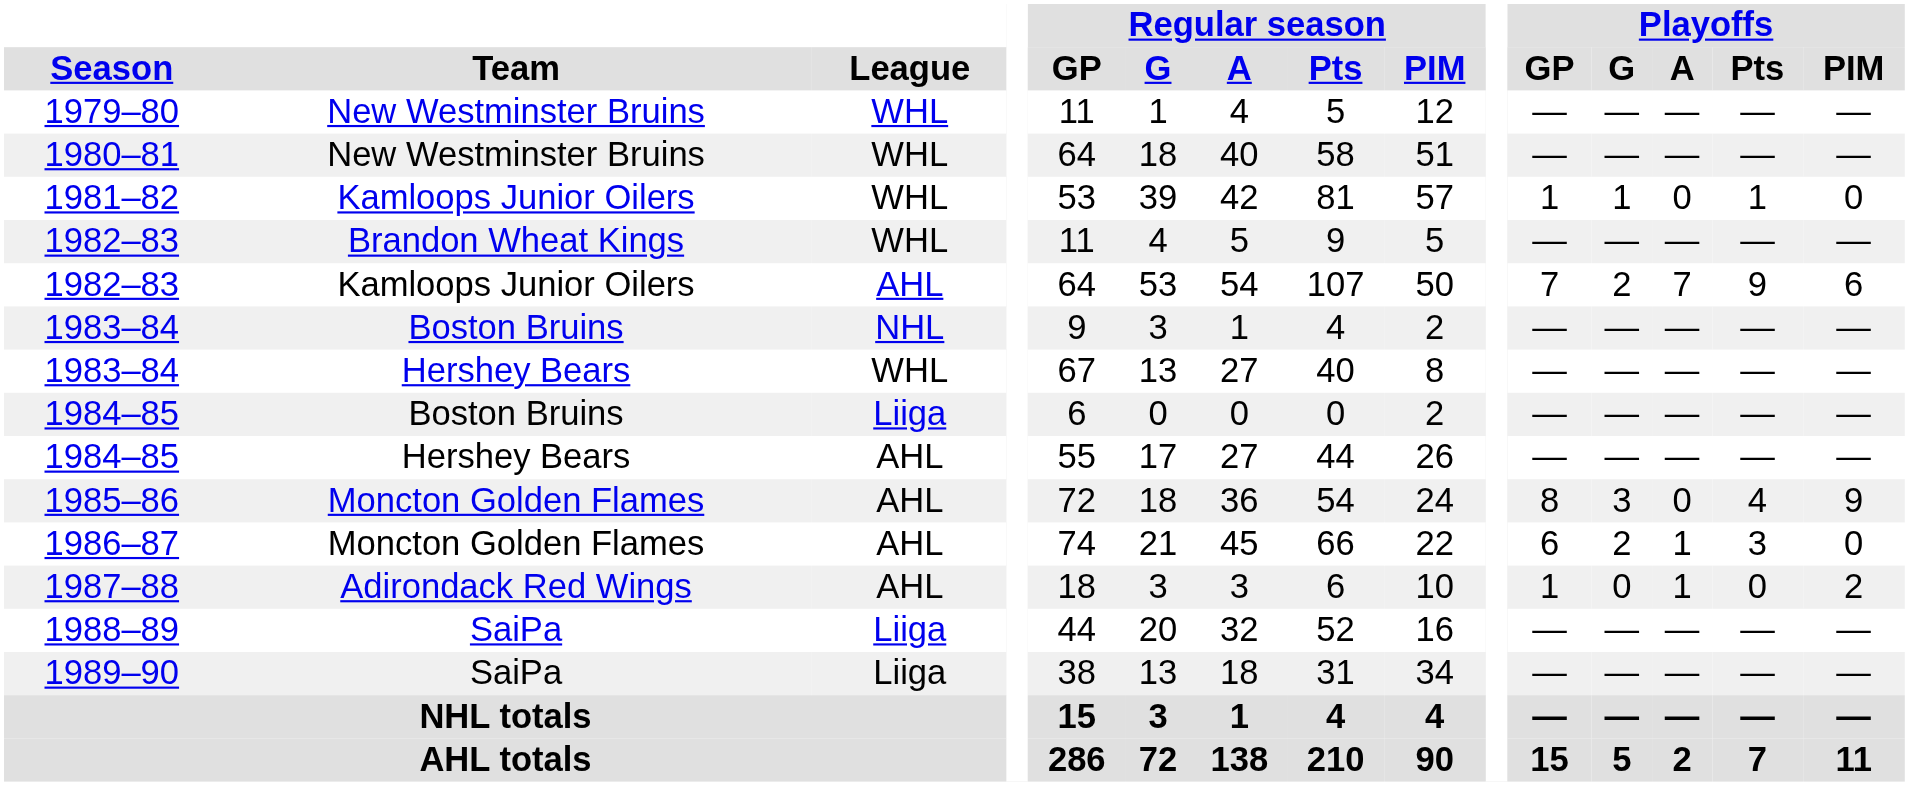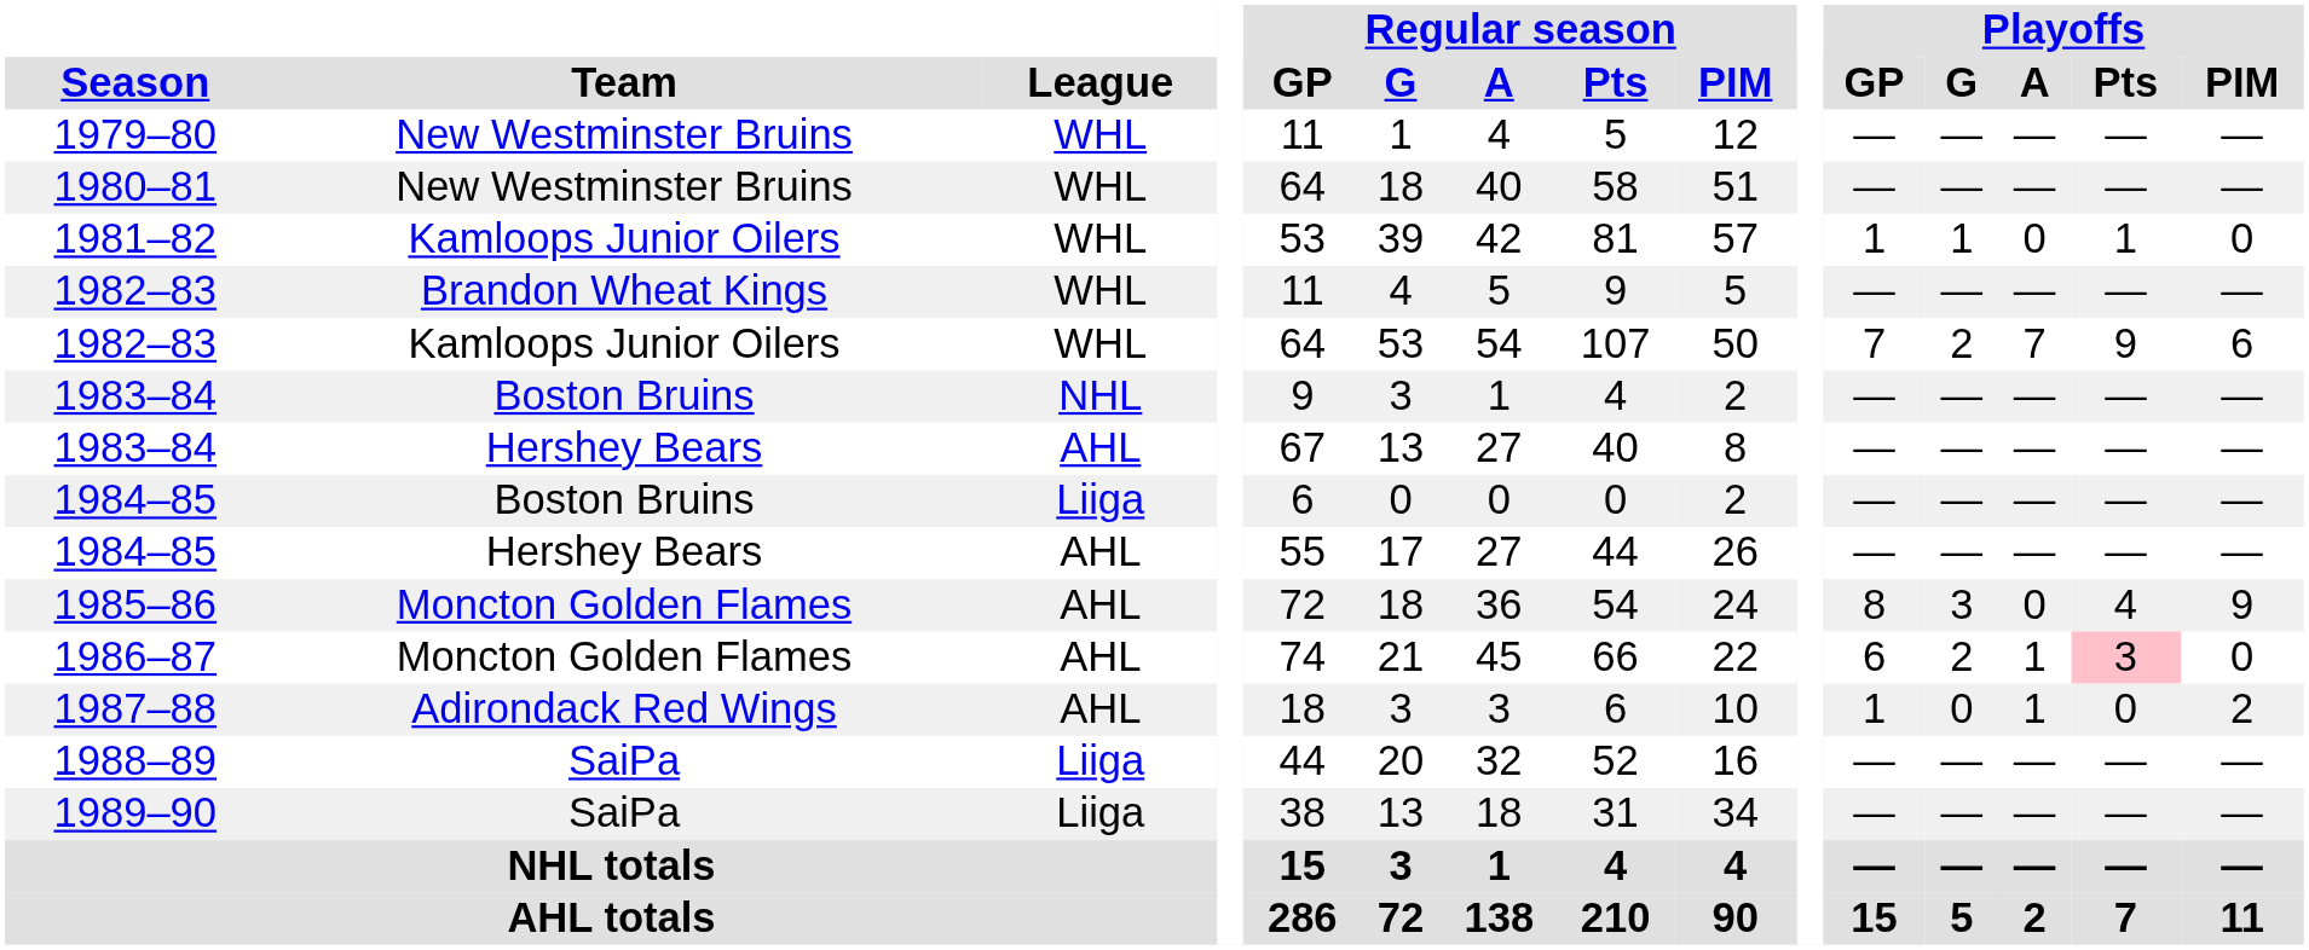 <table border="0" cellpadding="1" cellspacing="0" style="text-align:center; width:55em">
 <tr bgcolor="#e0e0e0">
 <th colspan="3" bgcolor="#ffffff"> </th>
 <th rowspan="99" bgcolor="#ffffff"> </th>
 <th colspan="5"><a href='#'>Regular season</a></th>
 <th rowspan="99" bgcolor="#ffffff"> </th>
 <th colspan="5"><a href='#'>Playoffs</a></th>
 </tr>
 <tr bgcolor="#e0e0e0">
 <th><a href='#'>Season</a></th>
 <th>Team</th>
 <th>League</th>
 <th>GP</th>
 <th><a href='#'>G</a></th>
 <th><a href='#'>A</a></th>
 <th><a href='#'>Pts</a></th>
 <th><a href='#'>PIM</a></th>
 <th>GP</th>
 <th>G</th>
 <th>A</th>
 <th>Pts</th>
 <th>PIM</th>
 </tr>
 <tr>
 <td><a href='#'>1979–80</a></td>
 <td><a href='#'>New Westminster Bruins</a></td>
 <td><a href='#'>WHL</a></td>
 <td>11</td>
 <td>1</td>
 <td>4</td>
 <td>5</td>
 <td>12</td>
 <td>—</td>
 <td>—</td>
 <td>—</td>
 <td>—</td>
 <td>—</td>
 </tr>
 <tr bgcolor="#f0f0f0">
 <td><a href='#'>1980–81</a></td>
 <td>New Westminster Bruins</td>
 <td>WHL</td>
 <td>64</td>
 <td>18</td>
 <td>40</td>
 <td>58</td>
 <td>51</td>
 <td>—</td>
 <td>—</td>
 <td>—</td>
 <td>—</td>
 <td>—</td>
 </tr>
 <tr>
 <td><a href='#'>1981–82</a></td>
 <td><a href='#'>Kamloops Junior Oilers</a></td>
 <td>WHL</td>
 <td>53</td>
 <td>39</td>
 <td>42</td>
 <td>81</td>
 <td>57</td>
 <td>1</td>
 <td>1</td>
 <td>0</td>
 <td>1</td>
 <td>0</td>
 </tr>
 <tr bgcolor="#f0f0f0">
 <td><a href='#'>1982–83</a></td>
 <td><a href='#'>Brandon Wheat Kings</a></td>
 <td>WHL</td>
 <td>11</td>
 <td>4</td>
 <td>5</td>
 <td>9</td>
 <td>5</td>
 <td>—</td>
 <td>—</td>
 <td>—</td>
 <td>—</td>
 <td>—</td>
 </tr>
 <tr>
 <td><a href='#'>1982–83</a></td>
 <td>Kamloops Junior Oilers</td>
-<td><a href='#'>AHL</a></td>
+<td>WHL</td>
 <td>64</td>
 <td>53</td>
 <td>54</td>
 <td>107</td>
 <td>50</td>
 <td>7</td>
 <td>2</td>
 <td>7</td>
 <td>9</td>
 <td>6</td>
 </tr>
 <tr bgcolor="#f0f0f0">
 <td><a href='#'>1983–84</a></td>
 <td><a href='#'>Boston Bruins</a></td>
 <td><a href='#'>NHL</a></td>
 <td>9</td>
 <td>3</td>
 <td>1</td>
 <td>4</td>
 <td>2</td>
 <td>—</td>
 <td>—</td>
 <td>—</td>
 <td>—</td>
 <td>—</td>
 </tr>
 <tr>
 <td><a href='#'>1983–84</a></td>
 <td><a href='#'>Hershey Bears</a></td>
-<td>WHL</td>
+<td><a href='#'>AHL</a></td>
 <td>67</td>
 <td>13</td>
 <td>27</td>
 <td>40</td>
 <td>8</td>
 <td>—</td>
 <td>—</td>
 <td>—</td>
 <td>—</td>
 <td>—</td>
 </tr>
 <tr bgcolor="#f0f0f0">
 <td><a href='#'>1984–85</a></td>
 <td>Boston Bruins</td>
 <td><a href='#'>Liiga</a></td>
 <td>6</td>
 <td>0</td>
 <td>0</td>
 <td>0</td>
 <td>2</td>
 <td>—</td>
 <td>—</td>
 <td>—</td>
 <td>—</td>
 <td>—</td>
 </tr>
 <tr>
 <td><a href='#'>1984–85</a></td>
 <td>Hershey Bears</td>
 <td>AHL</td>
 <td>55</td>
 <td>17</td>
 <td>27</td>
 <td>44</td>
 <td>26</td>
 <td>—</td>
 <td>—</td>
 <td>—</td>
 <td>—</td>
 <td>—</td>
 </tr>
 <tr bgcolor="#f0f0f0">
 <td><a href='#'>1985–86</a></td>
 <td><a href='#'>Moncton Golden Flames</a></td>
 <td>AHL</td>
 <td>72</td>
 <td>18</td>
 <td>36</td>
 <td>54</td>
 <td>24</td>
 <td>8</td>
 <td>3</td>
 <td>0</td>
 <td>4</td>
 <td>9</td>
 </tr>
 <tr>
 <td><a href='#'>1986–87</a></td>
 <td>Moncton Golden Flames</td>
 <td>AHL</td>
 <td>74</td>
 <td>21</td>
 <td>45</td>
 <td>66</td>
 <td>22</td>
 <td>6</td>
 <td>2</td>
 <td>1</td>
-<td>3</td>
+<td style="background: pink;">3</td>
 <td>0</td>
 </tr>
 <tr bgcolor="#f0f0f0">
 <td><a href='#'>1987–88</a></td>
 <td><a href='#'>Adirondack Red Wings</a></td>
 <td>AHL</td>
 <td>18</td>
 <td>3</td>
 <td>3</td>
 <td>6</td>
 <td>10</td>
 <td>1</td>
 <td>0</td>
 <td>1</td>
 <td>0</td>
 <td>2</td>
 </tr>
 <tr>
 <td><a href='#'>1988–89</a></td>
 <td><a href='#'>SaiPa</a></td>
 <td><a href='#'>Liiga</a></td>
 <td>44</td>
 <td>20</td>
 <td>32</td>
 <td>52</td>
 <td>16</td>
 <td>—</td>
 <td>—</td>
 <td>—</td>
 <td>—</td>
 <td>—</td>
 </tr>
 <tr bgcolor="#f0f0f0">
 <td><a href='#'>1989–90</a></td>
 <td>SaiPa</td>
 <td>Liiga</td>
 <td>38</td>
 <td>13</td>
 <td>18</td>
 <td>31</td>
 <td>34</td>
 <td>—</td>
 <td>—</td>
 <td>—</td>
 <td>—</td>
 <td>—</td>
 </tr>
 <tr>
 </tr>
 <tr ALIGN="center" bgcolor="#e0e0e0">
 <th colspan="3">NHL totals</th>
 <th ALIGN="center">15</th>
 <th ALIGN="center">3</th>
 <th ALIGN="center">1</th>
 <th ALIGN="center">4</th>
 <th ALIGN="center">4</th>
 <th ALIGN="center">—</th>
 <th ALIGN="center">—</th>
 <th ALIGN="center">—</th>
 <th ALIGN="center">—</th>
 <th ALIGN="center">—</th>
 </tr>
 <tr>
 </tr>
 <tr ALIGN="center" bgcolor="#e0e0e0">
 <th colspan="3">AHL totals</th>
 <th ALIGN="center">286</th>
 <th ALIGN="center">72</th>
 <th ALIGN="center">138</th>
 <th ALIGN="center">210</th>
 <th ALIGN="center">90</th>
 <th ALIGN="center">15</th>
 <th ALIGN="center">5</th>
 <th ALIGN="center">2</th>
 <th ALIGN="center">7</th>
 <th ALIGN="center">11</th>
 </tr>
 </table>
